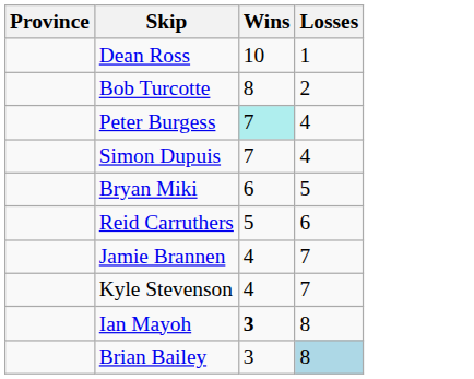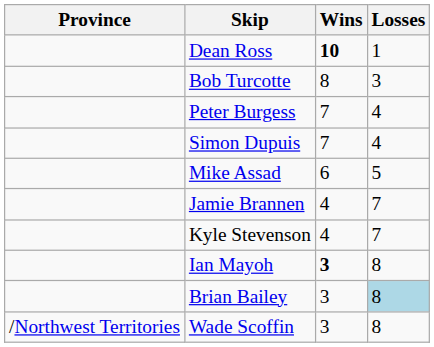 <table class="wikitable" border="1">
 <tr>
 <th>Province</th>
 <th>Skip</th>
 <th>Wins</th>
 <th>Losses</th>
 </tr>
 <tr>
 <td></td>
 <td><a href='#'>Dean Ross</a></td>
-<td>10</td>
+<td><strong>10</strong></td>
 <td>1</td>
 </tr>
 <tr>
 <td></td>
 <td><a href='#'>Bob Turcotte</a></td>
 <td>8</td>
-<td>2</td>
+<td>3</td>
 </tr>
 <tr>
 <td></td>
 <td><a href='#'>Peter Burgess</a></td>
-<td style="background: paleturquoise;">7</td>
+<td>7</td>
 <td>4</td>
 </tr>
 <tr>
 <td></td>
 <td><a href='#'>Simon Dupuis</a></td>
 <td>7</td>
 <td>4</td>
 </tr>
 <tr>
 <td></td>
-<td><a href='#'>Bryan Miki</a></td>
+<td><a href='#'>Mike Assad</a></td>
 <td>6</td>
 <td>5</td>
-</tr>
-<tr>
-<td></td>
-<td><a href='#'>Reid Carruthers</a></td>
-<td>5</td>
-<td>6</td>
 </tr>
 <tr>
 <td></td>
 <td><a href='#'>Jamie Brannen</a></td>
 <td>4</td>
 <td>7</td>
 </tr>
 <tr>
 <td></td>
 <td>Kyle Stevenson</td>
 <td>4</td>
 <td>7</td>
 </tr>
 <tr>
 <td></td>
 <td><a href='#'>Ian Mayoh</a></td>
 <td><strong>3</strong></td>
 <td>8</td>
 </tr>
 <tr>
 <td></td>
 <td><a href='#'>Brian Bailey</a></td>
 <td>3</td>
 <td style="background: lightblue;">8</td>
 </tr>
+<tr>
+<td>/<a href='#'>Northwest Territories</a></td>
+<td><a href='#'>Wade Scoffin</a></td>
+<td>3</td>
+<td>8</td>
+</tr>
 </table>
